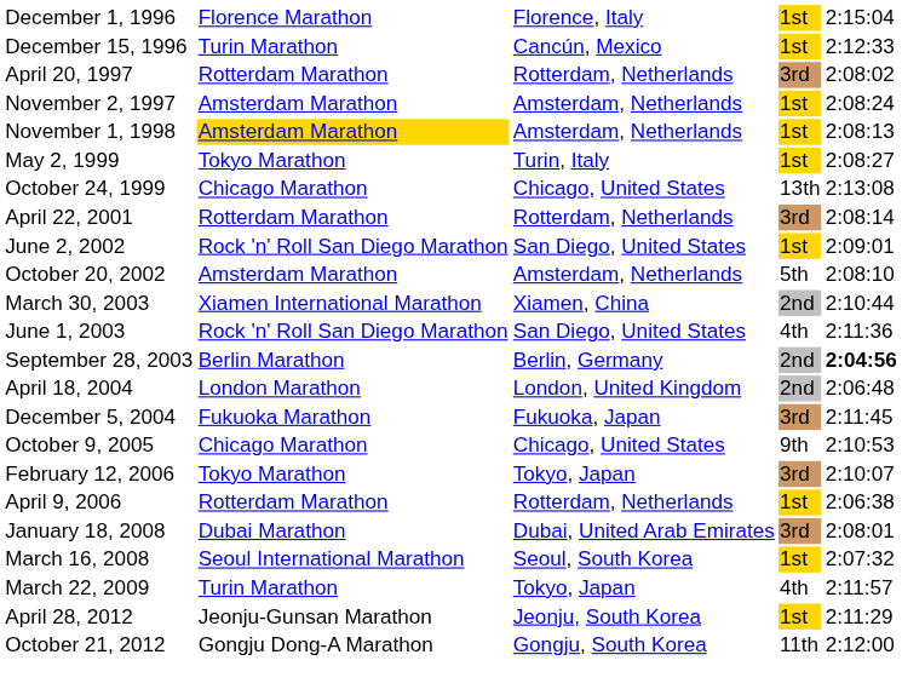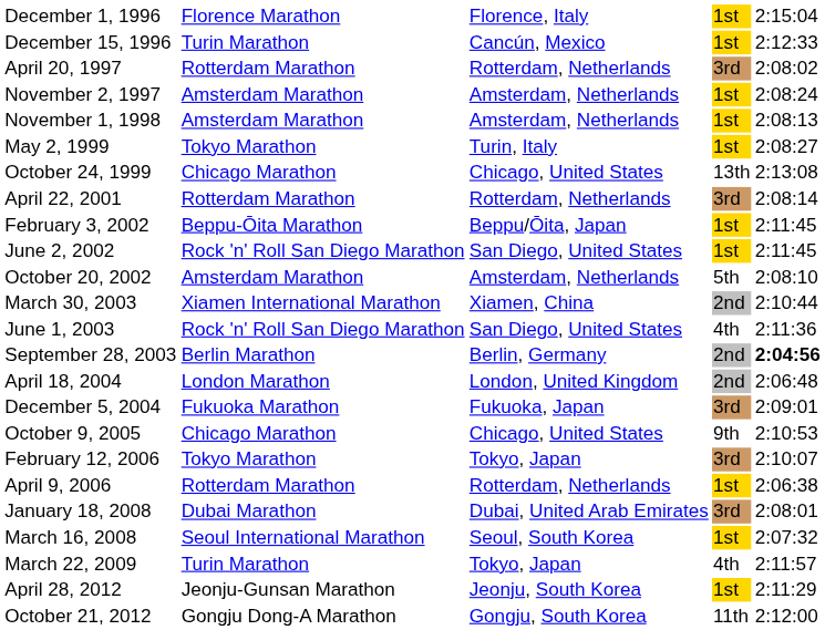 <table>
 <tr>
 <td>December 1, 1996</td>
 <td><a href='#'>Florence Marathon</a></td>
 <td><a href='#'>Florence</a>, <a href='#'>Italy</a></td>
 <td bgcolor="gold">1st</td>
 <td>2:15:04</td>
 </tr>
 <tr>
 <td>December 15, 1996</td>
 <td><a href='#'>Turin Marathon</a></td>
 <td><a href='#'>Cancún</a>, <a href='#'>Mexico</a></td>
 <td bgcolor="gold">1st</td>
 <td>2:12:33</td>
 </tr>
 <tr>
 <td>April 20, 1997</td>
 <td><a href='#'>Rotterdam Marathon</a></td>
 <td><a href='#'>Rotterdam</a>, <a href='#'>Netherlands</a></td>
 <td bgcolor="cc9966">3rd</td>
 <td>2:08:02</td>
 </tr>
 <tr>
 <td>November 2, 1997</td>
 <td><a href='#'>Amsterdam Marathon</a></td>
 <td><a href='#'>Amsterdam</a>, <a href='#'>Netherlands</a></td>
 <td bgcolor="gold">1st</td>
 <td>2:08:24</td>
 </tr>
 <tr>
 <td>November 1, 1998</td>
-<td style="background: gold;"><a href='#'>Amsterdam Marathon</a></td>
+<td><a href='#'>Amsterdam Marathon</a></td>
 <td><a href='#'>Amsterdam</a>, <a href='#'>Netherlands</a></td>
 <td bgcolor="gold">1st</td>
 <td>2:08:13</td>
 </tr>
 <tr>
 <td>May 2, 1999</td>
 <td><a href='#'>Tokyo Marathon</a></td>
 <td><a href='#'>Turin</a>, <a href='#'>Italy</a></td>
 <td bgcolor="gold">1st</td>
 <td>2:08:27</td>
 </tr>
 <tr>
 <td>October 24, 1999</td>
 <td><a href='#'>Chicago Marathon</a></td>
 <td><a href='#'>Chicago</a>, <a href='#'>United States</a></td>
 <td>13th</td>
 <td>2:13:08</td>
 </tr>
 <tr>
 <td>April 22, 2001</td>
 <td><a href='#'>Rotterdam Marathon</a></td>
 <td><a href='#'>Rotterdam</a>, <a href='#'>Netherlands</a></td>
 <td bgcolor="CC9966">3rd</td>
 <td>2:08:14</td>
 </tr>
 <tr>
+<td>February 3, 2002</td>
+<td><a href='#'>Beppu-Ōita Marathon</a></td>
+<td><a href='#'>Beppu</a>/<a href='#'>Ōita</a>, <a href='#'>Japan</a></td>
+<td bgcolor="gold">1st</td>
+<td>2:11:45</td>
+</tr>
+<tr>
 <td>June 2, 2002</td>
 <td><a href='#'>Rock 'n' Roll San Diego Marathon</a></td>
 <td><a href='#'>San Diego</a>, <a href='#'>United States</a></td>
 <td bgcolor="gold">1st</td>
-<td>2:09:01</td>
+<td>2:11:45</td>
 </tr>
 <tr>
 <td>October 20, 2002</td>
 <td><a href='#'>Amsterdam Marathon</a></td>
 <td><a href='#'>Amsterdam</a>, <a href='#'>Netherlands</a></td>
 <td>5th</td>
 <td>2:08:10</td>
 </tr>
 <tr>
 <td>March 30, 2003</td>
 <td><a href='#'>Xiamen International Marathon</a></td>
 <td><a href='#'>Xiamen</a>, <a href='#'>China</a></td>
 <td bgcolor="silver">2nd</td>
 <td>2:10:44</td>
 </tr>
 <tr>
 <td>June 1, 2003</td>
 <td><a href='#'>Rock 'n' Roll San Diego Marathon</a></td>
 <td><a href='#'>San Diego</a>, <a href='#'>United States</a></td>
 <td>4th</td>
 <td>2:11:36</td>
 </tr>
 <tr>
 <td>September 28, 2003</td>
 <td><a href='#'>Berlin Marathon</a></td>
 <td><a href='#'>Berlin</a>, <a href='#'>Germany</a></td>
 <td bgcolor="silver">2nd</td>
 <td><strong>2:04:56</strong></td>
 </tr>
 <tr>
 <td>April 18, 2004</td>
 <td><a href='#'>London Marathon</a></td>
 <td><a href='#'>London</a>, <a href='#'>United Kingdom</a></td>
 <td bgcolor="silver">2nd</td>
 <td>2:06:48</td>
 </tr>
 <tr>
 <td>December 5, 2004</td>
 <td><a href='#'>Fukuoka Marathon</a></td>
 <td><a href='#'>Fukuoka</a>, <a href='#'>Japan</a></td>
 <td bgcolor="cc9966">3rd</td>
-<td>2:11:45</td>
+<td>2:09:01</td>
 </tr>
 <tr>
 <td>October 9, 2005</td>
 <td><a href='#'>Chicago Marathon</a></td>
 <td><a href='#'>Chicago</a>, <a href='#'>United States</a></td>
 <td>9th</td>
 <td>2:10:53</td>
 </tr>
 <tr>
 <td>February 12, 2006</td>
 <td><a href='#'>Tokyo Marathon</a></td>
 <td><a href='#'>Tokyo</a>, <a href='#'>Japan</a></td>
 <td bgcolor="CC9966">3rd</td>
 <td>2:10:07</td>
 </tr>
 <tr>
 <td>April 9, 2006</td>
 <td><a href='#'>Rotterdam Marathon</a></td>
 <td><a href='#'>Rotterdam</a>, <a href='#'>Netherlands</a></td>
 <td bgcolor="gold">1st</td>
 <td>2:06:38</td>
 </tr>
 <tr>
 <td>January 18, 2008</td>
 <td><a href='#'>Dubai Marathon</a></td>
 <td><a href='#'>Dubai</a>, <a href='#'>United Arab Emirates</a></td>
 <td bgcolor="cc9966">3rd</td>
 <td>2:08:01</td>
 </tr>
 <tr>
 <td>March 16, 2008</td>
 <td><a href='#'>Seoul International Marathon</a></td>
 <td><a href='#'>Seoul</a>, <a href='#'>South Korea</a></td>
 <td bgcolor="gold">1st</td>
 <td>2:07:32</td>
 </tr>
 <tr>
 <td>March 22, 2009</td>
 <td><a href='#'>Turin Marathon</a></td>
 <td><a href='#'>Tokyo</a>, <a href='#'>Japan</a></td>
 <td>4th</td>
 <td>2:11:57</td>
 </tr>
 <tr>
 <td>April 28, 2012</td>
 <td>Jeonju-Gunsan Marathon</td>
 <td><a href='#'>Jeonju</a>, <a href='#'>South Korea</a></td>
 <td bgcolor="gold">1st</td>
 <td>2:11:29</td>
 </tr>
 <tr>
 <td>October 21, 2012</td>
 <td>Gongju Dong-A Marathon</td>
 <td><a href='#'>Gongju</a>, <a href='#'>South Korea</a></td>
 <td>11th</td>
 <td>2:12:00</td>
 </tr>
 </table>
